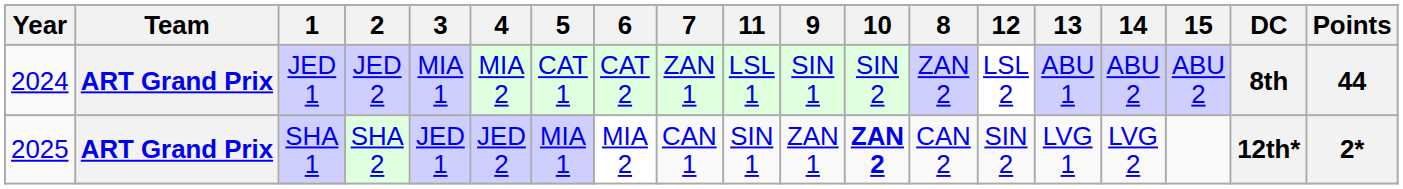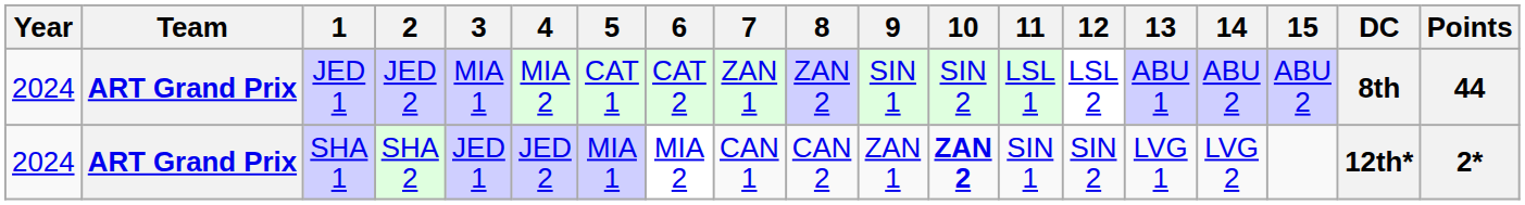 <table class="wikitable" style="text-align:center; font-size:85%;">
 <tr>
 <th scope="col">Year</th>
 <th scope="col">Team</th>
 <th scope="col">1</th>
 <th scope="col">2</th>
 <th scope="col">3</th>
 <th scope="col">4</th>
 <th scope="col">5</th>
 <th scope="col">6</th>
 <th scope="col">7</th>
-<th scope="col">11</th>
+<th scope="col">8</th>
 <th scope="col">9</th>
 <th scope="col">10</th>
-<th scope="col">8</th>
+<th scope="col">11</th>
 <th scope="col">12</th>
 <th scope="col">13</th>
 <th scope="col">14</th>
 <th scope="col">15</th>
 <th scope="col">DC</th>
 <th scope="col">Points</th>
 </tr>
 <tr>
 <td scope="row"><a href='#'>2024</a></td>
 <th><a href='#'>ART Grand Prix</a></th>
 <td style="background:#CFCFFF;"><a href='#'>JED<br>1</a><br></td>
 <td style="background:#CFCFFF;"><a href='#'>JED<br>2</a><br></td>
 <td style="background:#CFCFFF;"><a href='#'>MIA<br>1</a><br></td>
 <td style="background:#DFFFDF;"><a href='#'>MIA<br>2</a><br></td>
 <td style="background:#DFFFDF;"><a href='#'>CAT<br>1</a><br></td>
 <td style="background:#DFFFDF;"><a href='#'>CAT<br>2</a><br></td>
 <td style="background:#DFFFDF;"><a href='#'>ZAN<br>1</a><br></td>
-<td style="background:#DFFFDF;"><a href='#'>LSL<br>1</a><br></td>
+<td style="background:#CFCFFF;"><a href='#'>ZAN<br>2</a><br></td>
 <td style="background:#DFFFDF;"><a href='#'>SIN<br>1</a><br></td>
 <td style="background:#DFFFDF;"><a href='#'>SIN<br>2</a><br></td>
-<td style="background:#CFCFFF;"><a href='#'>ZAN<br>2</a><br></td>
+<td style="background:#DFFFDF;"><a href='#'>LSL<br>1</a><br></td>
 <td style="background:#FFFFFF;"><a href='#'>LSL<br>2</a><br></td>
 <td style="background:#CFCFFF;"><a href='#'>ABU<br>1</a><br></td>
 <td style="background:#CFCFFF;"><a href='#'>ABU<br>2</a><br></td>
 <td style="background:#CFCFFF;"><a href='#'>ABU<br>2</a><br></td>
 <th>8th</th>
 <th>44</th>
 </tr>
 <tr>
-<td scope="row"><a href='#'>2025</a></td>
+<td scope="row"><a href='#'>2024</a></td>
 <th><a href='#'>ART Grand Prix</a></th>
 <td style="background:#CFCFFF;"><a href='#'>SHA<br>1</a><br></td>
 <td style="background:#DFFFDF;"><a href='#'>SHA<br>2</a><br></td>
 <td style="background:#CFCFFF;"><a href='#'>JED<br>1</a><br></td>
 <td style="background:#CFCFFF;"><a href='#'>JED<br>2</a><br></td>
 <td style="background:#CFCFFF;"><a href='#'>MIA<br>1</a><br></td>
 <td style="background:#FFFFFF;"><a href='#'>MIA<br>2</a><br></td>
 <td><a href='#'>CAN<br>1</a></td>
-<td><a href='#'>SIN<br>1</a></td>
+<td><a href='#'>CAN<br>2</a></td>
 <td><a href='#'>ZAN<br>1</a></td>
 <td><strong><a href='#'>ZAN<br>2</a></strong></td>
-<td><a href='#'>CAN<br>2</a></td>
+<td><a href='#'>SIN<br>1</a></td>
 <td><a href='#'>SIN<br>2</a></td>
 <td><a href='#'>LVG<br>1</a></td>
 <td><a href='#'>LVG<br>2</a></td>
 <td></td>
 <th>12th*</th>
 <th>2*</th>
 </tr>
 </table>
